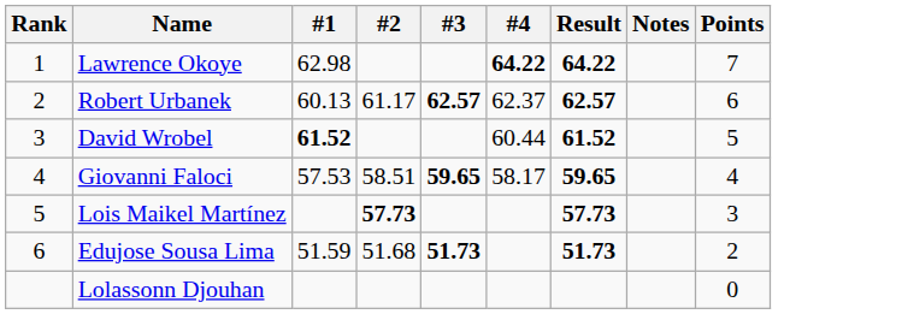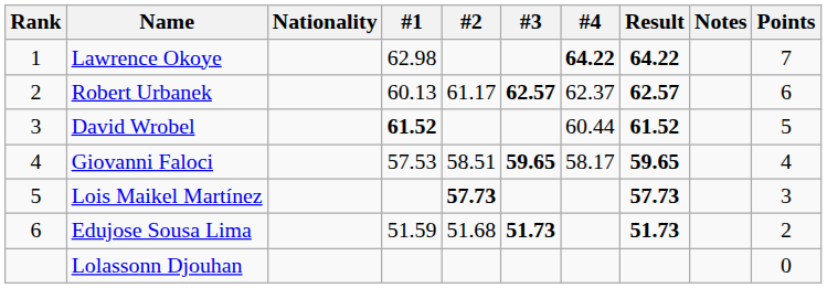 <table class="wikitable sortable" style="text-align:center;">
 <tr>
 <th>Rank</th>
 <th>Name</th>
+<th>Nationality</th>
 <th>#1</th>
 <th>#2</th>
 <th>#3</th>
 <th>#4</th>
 <th>Result</th>
 <th>Notes</th>
 <th>Points</th>
 </tr>
 <tr>
 <td>1</td>
 <td align=left><a href='#'>Lawrence Okoye</a></td>
+<td align=left></td>
 <td>62.98</td>
 <td></td>
 <td></td>
 <td><strong>64.22</strong></td>
 <td><strong>64.22</strong></td>
 <td></td>
 <td>7</td>
 </tr>
 <tr>
 <td>2</td>
 <td align=left><a href='#'>Robert Urbanek</a></td>
+<td align=left></td>
 <td>60.13</td>
 <td>61.17</td>
 <td><strong>62.57</strong></td>
 <td>62.37</td>
 <td><strong>62.57</strong></td>
 <td></td>
 <td>6</td>
 </tr>
 <tr>
 <td>3</td>
 <td align=left><a href='#'>David Wrobel</a></td>
+<td align=left></td>
 <td><strong>61.52</strong></td>
 <td></td>
 <td></td>
 <td>60.44</td>
 <td><strong>61.52</strong></td>
 <td></td>
 <td>5</td>
 </tr>
 <tr>
 <td>4</td>
 <td align=left><a href='#'>Giovanni Faloci</a></td>
+<td align=left></td>
 <td>57.53</td>
 <td>58.51</td>
 <td><strong>59.65</strong></td>
 <td>58.17</td>
 <td><strong>59.65</strong></td>
 <td></td>
 <td>4</td>
 </tr>
 <tr>
 <td>5</td>
 <td align=left><a href='#'>Lois Maikel Martínez</a></td>
+<td align=left></td>
 <td></td>
 <td><strong>57.73</strong></td>
 <td></td>
 <td></td>
 <td><strong>57.73</strong></td>
 <td></td>
 <td>3</td>
 </tr>
 <tr>
 <td>6</td>
 <td align=left><a href='#'>Edujose Sousa Lima</a></td>
+<td align=left></td>
 <td>51.59</td>
 <td>51.68</td>
 <td><strong>51.73</strong></td>
 <td></td>
 <td><strong>51.73</strong></td>
 <td></td>
 <td>2</td>
 </tr>
 <tr>
 <td></td>
 <td align=left><a href='#'>Lolassonn Djouhan</a></td>
+<td align=left></td>
 <td></td>
 <td></td>
 <td></td>
 <td></td>
 <td><strong></strong></td>
 <td></td>
 <td>0</td>
 </tr>
 </table>
